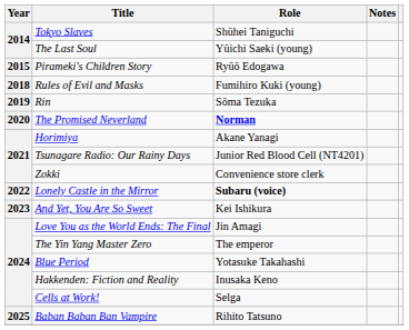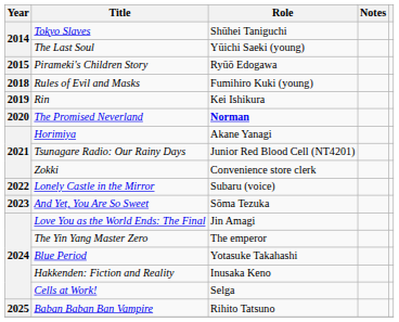 <table class="wikitable plainrowheaders sortable"  style=font-size:100%>
 <tr>
 <th scope="col">Year</th>
 <th scope="col">Title</th>
 <th scope="col">Role</th>
 <th scope="col" class="unsortable">Notes</th>
 <th scope="col" class="unsortable"></th>
 </tr>
 <tr>
 <th rowspan="2" scope="row">2014</th>
 <td><em><a href='#'>Tokyo Slaves</a></em></td>
 <td>Shūhei Taniguchi</td>
 <td></td>
 <td style="text-align:center;"></td>
 </tr>
 <tr>
 <td><em>The Last Soul</em></td>
 <td>Yūichi Saeki (young)</td>
 <td></td>
 <td style="text-align:center;"></td>
 </tr>
 <tr>
 <th scope="row">2015</th>
 <td><em>Pirameki's Children Story</em></td>
 <td>Ryūō Edogawa</td>
 <td></td>
 <td style="text-align:center;"></td>
 </tr>
 <tr>
 <th scope="row">2018</th>
 <td><em>Rules of Evil and Masks</em></td>
 <td>Fumihiro Kuki (young)</td>
 <td></td>
 <td style="text-align:center;"></td>
 </tr>
 <tr>
 <th scope="row">2019</th>
 <td><em>Rin</em></td>
-<td>Sōma Tezuka</td>
+<td>Kei Ishikura</td>
 <td></td>
 <td style="text-align:center;"></td>
 </tr>
 <tr>
 <th scope="row">2020</th>
 <td><em><a href='#'>The Promised Neverland</a></em></td>
 <td><strong><a href='#'>Norman</a></strong></td>
 <td></td>
 <td style="text-align:center;"></td>
 </tr>
 <tr>
 <th rowspan="3" scope="row">2021</th>
 <td><em><a href='#'>Horimiya</a></em></td>
 <td>Akane Yanagi</td>
 <td></td>
 <td style="text-align:center;"></td>
 </tr>
 <tr>
 <td><em>Tsunagare Radio: Our Rainy Days</em></td>
 <td>Junior Red Blood Cell (NT4201)</td>
 <td></td>
 <td style="text-align:center;"></td>
 </tr>
 <tr>
 <td><em>Zokki</em></td>
 <td>Convenience store clerk</td>
 <td></td>
 <td style="text-align:center;"></td>
 </tr>
 <tr>
 <th scope="row">2022</th>
 <td><em><a href='#'>Lonely Castle in the Mirror</a></em></td>
-<td><strong>Subaru (voice)</strong></td>
+<td>Subaru (voice)</td>
 <td></td>
 <td style="text-align:center;"></td>
 </tr>
 <tr>
 <th scope="row">2023</th>
 <td><em><a href='#'>And Yet, You Are So Sweet</a></em></td>
-<td>Kei Ishikura</td>
+<td>Sōma Tezuka</td>
 <td></td>
 <td style="text-align:center;"></td>
 </tr>
 <tr>
 <th rowspan="5" scope="row">2024</th>
 <td><em><a href='#'>Love You as the World Ends: The Final</a></em></td>
 <td>Jin Amagi</td>
 <td></td>
 <td style="text-align:center;"></td>
 </tr>
 <tr>
 <td><em>The Yin Yang Master Zero</em></td>
 <td>The emperor</td>
 <td></td>
 <td style="text-align:center;"></td>
 </tr>
 <tr>
 <td><em><a href='#'>Blue Period</a></em></td>
 <td>Yotasuke Takahashi</td>
 <td></td>
 <td style="text-align:center;"></td>
 </tr>
 <tr>
 <td><em>Hakkenden: Fiction and Reality</em></td>
 <td>Inusaka Keno</td>
 <td></td>
 <td style="text-align:center;"></td>
 </tr>
 <tr>
 <td><em><a href='#'>Cells at Work!</a></em></td>
 <td>Selga</td>
 <td></td>
 <td style="text-align:center;"></td>
 </tr>
 <tr>
 <th rowspan="1" scope="row">2025</th>
 <td><em><a href='#'>Baban Baban Ban Vampire</a></em></td>
 <td>Rihito Tatsuno</td>
 <td></td>
 <td style="text-align:center;"></td>
 </tr>
 <tr>
 </tr>
 </table>
